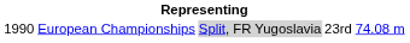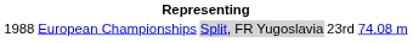 <table>
 <tr>
 <th colspan="5">Representing </th>
 </tr>
 <tr>
-<td>1990</td>
+<td>1988</td>
 <td><a href='#'>European Championships</a></td>
 <td style="background: lightgrey;"><a href='#'>Split</a>, FR Yugoslavia</td>
 <td>23rd</td>
 <td><a href='#'>74.08 m</a></td>
 </tr>
 </table>
